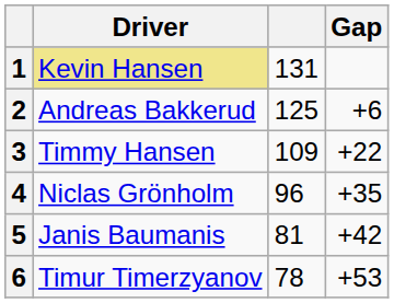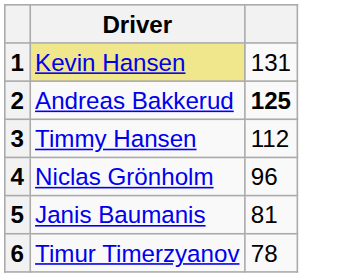 <table class="wikitable" style="font-size: 95%;">
 <tr>
 <th></th>
 <th>Driver</th>
 <th></th>
-<th>Gap</th>
 </tr>
 <tr>
 <th>1</th>
 <td style="background: khaki;"> <a href='#'>Kevin Hansen</a></td>
 <td>131</td>
-<td></td>
 </tr>
 <tr>
 <th>2</th>
 <td> <a href='#'>Andreas Bakkerud</a></td>
-<td>125</td>
-<td align="right">+6</td>
+<td><strong>125</strong></td>
 </tr>
 <tr>
 <th>3</th>
 <td> <a href='#'>Timmy Hansen</a></td>
-<td>109</td>
-<td align="right">+22</td>
+<td>112</td>
 </tr>
 <tr>
 <th>4</th>
 <td> <a href='#'>Niclas Grönholm</a></td>
 <td>96</td>
-<td align="right">+35</td>
 </tr>
 <tr>
 <th>5</th>
 <td> <a href='#'>Janis Baumanis</a></td>
 <td>81</td>
-<td align="right">+42</td>
 </tr>
 <tr>
 <th>6</th>
 <td> <a href='#'>Timur Timerzyanov</a></td>
 <td>78</td>
-<td align="right">+53</td>
 </tr>
 </table>
